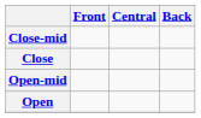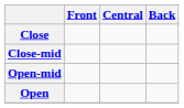 <table class="wikitable" style="text-align: center;">
 <tr>
 <th></th>
 <th><a href='#'>Front</a></th>
 <th><a href='#'>Central</a></th>
 <th><a href='#'>Back</a></th>
 </tr>
 <tr>
-<th><a href='#'>Close-mid</a></th>
+<th><a href='#'>Close</a></th>
 <td></td>
 <td></td>
 <td></td>
 </tr>
 <tr>
-<th><a href='#'>Close</a></th>
+<th><a href='#'>Close-mid</a></th>
 <td></td>
 <td></td>
 <td></td>
 </tr>
 <tr>
 <th><a href='#'>Open-mid</a></th>
 <td></td>
 <td></td>
 <td></td>
 </tr>
 <tr>
 <th><a href='#'>Open</a></th>
 <td></td>
 <td></td>
 <td></td>
 </tr>
 <tr>
 </tr>
 </table>
